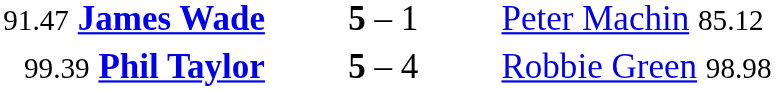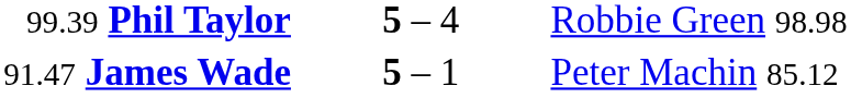 <table style="text-align:center">
 <tr>
 <th width=223></th>
 <th width=100></th>
 <th width=223></th>
 </tr>
 <tr>
+<td align=right><small>99.39</small> <strong><a href='#'>Phil Taylor</a></strong> </td>
+<td><strong>5</strong> – 4</td>
+<td align=left> <a href='#'>Robbie Green</a> <small>98.98</small></td>
+</tr>
+<tr>
 <td align=right><small>91.47</small> <strong><a href='#'>James Wade</a></strong> </td>
 <td><strong>5</strong> – 1</td>
 <td align=left> <a href='#'>Peter Machin</a> <small>85.12</small></td>
 </tr>
-<tr>
-<td align=right><small>99.39</small> <strong><a href='#'>Phil Taylor</a></strong> </td>
-<td><strong>5</strong> – 4</td>
-<td align=left> <a href='#'>Robbie Green</a> <small>98.98</small></td>
-</tr>
 </table>
